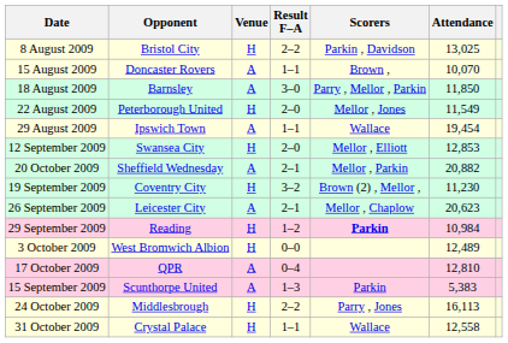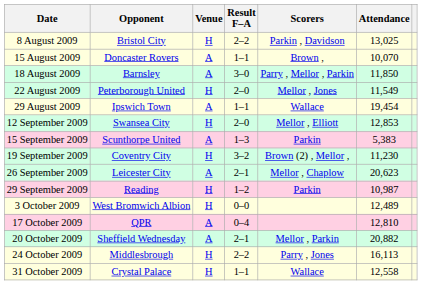 <table class="wikitable" style="text-align:center">
 <tr>
 <th>Date</th>
 <th>Opponent</th>
 <th>Venue</th>
 <th>Result<br>F–A</th>
 <th>Scorers</th>
 <th>Attendance</th>
 <th></th>
 </tr>
 <tr bgcolor="#ffffdd">
 <td>8 August 2009</td>
 <td><a href='#'>Bristol City</a></td>
 <td><a href='#'>H</a></td>
 <td>2–2</td>
 <td><a href='#'>Parkin</a> , <a href='#'>Davidson</a> </td>
 <td>13,025</td>
 <td></td>
 </tr>
 <tr bgcolor="#ffffdd">
 <td>15 August 2009</td>
 <td><a href='#'>Doncaster Rovers</a></td>
 <td><a href='#'>A</a></td>
 <td>1–1</td>
 <td><a href='#'>Brown</a> ,</td>
 <td>10,070</td>
 <td></td>
 </tr>
 <tr bgcolor="#d0ffe3">
 <td>18 August 2009</td>
 <td><a href='#'>Barnsley</a></td>
 <td><a href='#'>A</a></td>
 <td>3–0</td>
 <td><a href='#'>Parry</a> , <a href='#'>Mellor</a> , <a href='#'>Parkin</a> </td>
 <td>11,850</td>
 <td></td>
 </tr>
 <tr bgcolor="#d0ffe3">
 <td>22 August 2009</td>
 <td><a href='#'>Peterborough United</a></td>
 <td><a href='#'>H</a></td>
 <td>2–0</td>
 <td><a href='#'>Mellor</a> , <a href='#'>Jones</a> </td>
 <td>11,549</td>
 <td></td>
 </tr>
 <tr bgcolor="#ffffdd">
 <td>29 August 2009</td>
 <td><a href='#'>Ipswich Town</a></td>
 <td><a href='#'>A</a></td>
 <td>1–1</td>
 <td><a href='#'>Wallace</a> </td>
 <td>19,454</td>
 <td></td>
 </tr>
 <tr bgcolor="d0ffe3">
 <td>12 September 2009</td>
 <td><a href='#'>Swansea City</a></td>
 <td><a href='#'>H</a></td>
 <td>2–0</td>
 <td><a href='#'>Mellor</a> , <a href='#'>Elliott</a> </td>
 <td>12,853</td>
 <td></td>
 </tr>
-<tr bgcolor="#d0ffe3">
-<td>20 October 2009</td>
-<td><a href='#'>Sheffield Wednesday</a></td>
+<tr bgcolor="ffd0e3">
+<td>15 September 2009</td>
+<td><a href='#'>Scunthorpe United</a></td>
 <td><a href='#'>A</a></td>
-<td>2–1</td>
-<td><a href='#'>Mellor</a> , <a href='#'>Parkin</a> </td>
-<td>20,882</td>
+<td>1–3</td>
+<td><a href='#'>Parkin</a> </td>
+<td>5,383</td>
 <td></td>
 </tr>
 <tr bgcolor="d0ffe3">
 <td>19 September 2009</td>
 <td><a href='#'>Coventry City</a></td>
 <td><a href='#'>H</a></td>
 <td>3–2</td>
 <td><a href='#'>Brown</a> (2) , <a href='#'>Mellor</a> ,</td>
 <td>11,230</td>
 <td></td>
 </tr>
 <tr bgcolor="#d0ffe3">
 <td>26 September 2009</td>
 <td><a href='#'>Leicester City</a></td>
 <td><a href='#'>A</a></td>
 <td>2–1</td>
 <td><a href='#'>Mellor</a> , <a href='#'>Chaplow</a> </td>
 <td>20,623</td>
 <td></td>
 </tr>
 <tr bgcolor="#ffd0e3">
 <td>29 September 2009</td>
 <td><a href='#'>Reading</a></td>
 <td><a href='#'>H</a></td>
 <td>1–2</td>
-<td><strong><a href='#'>Parkin</a></strong></td>
-<td>10,984</td>
+<td><a href='#'>Parkin</a></td>
+<td>10,987</td>
 <td></td>
 </tr>
 <tr bgcolor="#ffffdd">
 <td>3 October 2009</td>
 <td><a href='#'>West Bromwich Albion</a></td>
 <td><a href='#'>H</a></td>
 <td>0–0</td>
 <td></td>
 <td>12,489</td>
 <td></td>
 </tr>
 <tr bgcolor="#ffd0e3">
 <td>17 October 2009</td>
 <td><a href='#'>QPR</a></td>
 <td><a href='#'>A</a></td>
 <td>0–4</td>
 <td></td>
 <td>12,810</td>
 <td></td>
 </tr>
-<tr bgcolor="ffd0e3">
-<td>15 September 2009</td>
-<td><a href='#'>Scunthorpe United</a></td>
+<tr bgcolor="#d0ffe3">
+<td>20 October 2009</td>
+<td><a href='#'>Sheffield Wednesday</a></td>
 <td><a href='#'>A</a></td>
-<td>1–3</td>
-<td><a href='#'>Parkin</a> </td>
-<td>5,383</td>
+<td>2–1</td>
+<td><a href='#'>Mellor</a> , <a href='#'>Parkin</a> </td>
+<td>20,882</td>
 <td></td>
 </tr>
 <tr bgcolor="#ffffdd">
 <td>24 October 2009</td>
 <td><a href='#'>Middlesbrough</a></td>
 <td><a href='#'>H</a></td>
 <td>2–2</td>
 <td><a href='#'>Parry</a> , <a href='#'>Jones</a> </td>
 <td>16,113</td>
 <td></td>
 </tr>
 <tr bgcolor="#ffffdd">
 <td>31 October 2009</td>
 <td><a href='#'>Crystal Palace</a></td>
 <td><a href='#'>H</a></td>
 <td>1–1</td>
 <td><a href='#'>Wallace</a> </td>
 <td>12,558</td>
 <td></td>
 </tr>
 </table>
